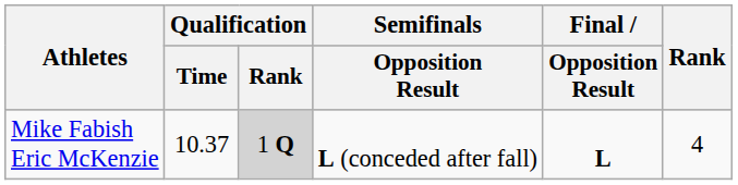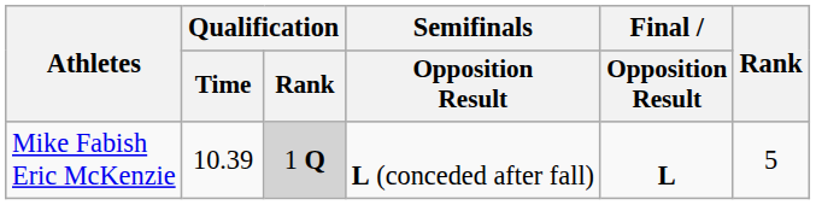 <table class="wikitable" style="font-size:90%;text-align:center;">
 <tr>
 <th rowspan=2>Athletes</th>
 <th colspan=2>Qualification</th>
 <th>Semifinals</th>
 <th>Final / </th>
 <th rowspan=2>Rank</th>
 </tr>
 <tr style="font-size:95%">
 <th>Time</th>
 <th>Rank</th>
 <th>Opposition<br>Result</th>
 <th>Opposition<br>Result</th>
 </tr>
 <tr>
 <td style="text-align:left;"><a href='#'>Mike Fabish</a><br><a href='#'>Eric McKenzie</a></td>
-<td>10.37</td>
+<td>10.39</td>
 <td style="background: lightgrey;">1 <strong>Q</strong></td>
 <td><br><strong>L</strong> (conceded after fall)</td>
 <td><br><strong>L</strong> </td>
-<td>4</td>
+<td>5</td>
 </tr>
 </table>
